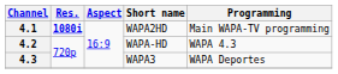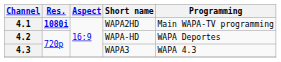 <table class="wikitable">
 <tr>
 <th scope = "col"><a href='#'>Channel</a></th>
 <th scope = "col"><a href='#'>Res.</a></th>
 <th scope = "col"><a href='#'>Aspect</a></th>
 <th scope = "col">Short name</th>
 <th scope = "col">Programming</th>
 </tr>
 <tr>
 <th scope = "row">4.1</th>
 <td><strong><a href='#'>1080i</a></strong></td>
 <td rowspan="3"><a href='#'>16:9</a></td>
 <td>WAPA2HD</td>
 <td>Main WAPA-TV programming</td>
 </tr>
 <tr>
 <th scope = "row">4.2</th>
 <td rowspan="2"><a href='#'>720p</a></td>
 <td>WAPA-HD</td>
-<td>WAPA 4.3</td>
+<td>WAPA Deportes</td>
 </tr>
 <tr>
 <th scope = "row">4.3</th>
 <td>WAPA3</td>
-<td>WAPA Deportes</td>
+<td>WAPA 4.3</td>
 </tr>
 <tr>
 </tr>
 </table>
